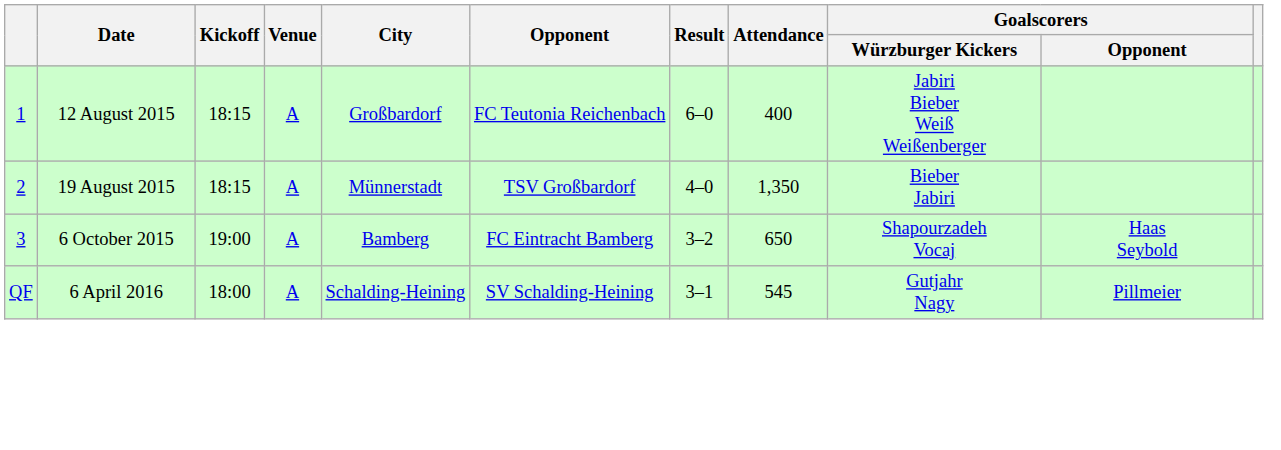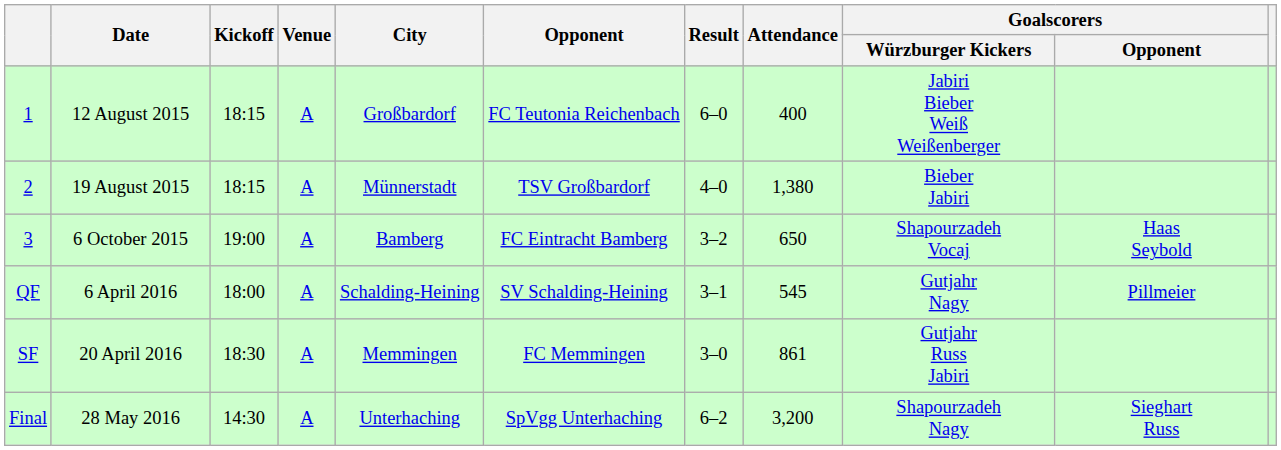 <table class="wikitable" Style="text-align: center;font-size:85%">
 <tr>
 <th rowspan="2"></th>
 <th rowspan="2" style="width:110px">Date</th>
 <th rowspan="2">Kickoff</th>
 <th rowspan="2">Venue</th>
 <th rowspan="2">City</th>
 <th rowspan="2">Opponent</th>
 <th rowspan="2">Result</th>
 <th rowspan="2">Attendance</th>
 <th colspan="2">Goalscorers</th>
 <th rowspan="2"></th>
 </tr>
 <tr>
 <th style="width:150px">Würzburger Kickers</th>
 <th style="width:150px">Opponent</th>
 </tr>
 <tr style="background:#cfc">
 <td><a href='#'>1</a></td>
 <td>12 August 2015</td>
 <td>18:15</td>
 <td><a href='#'>A</a></td>
 <td><a href='#'>Großbardorf</a></td>
 <td><a href='#'>FC Teutonia Reichenbach</a></td>
 <td>6–0</td>
 <td>400</td>
 <td><a href='#'>Jabiri</a> <br><a href='#'>Bieber</a> <br><a href='#'>Weiß</a> <br><a href='#'>Weißenberger</a> </td>
 <td></td>
 <td></td>
 </tr>
 <tr style="background:#cfc">
 <td><a href='#'>2</a></td>
 <td>19 August 2015</td>
 <td>18:15</td>
 <td><a href='#'>A</a></td>
 <td><a href='#'>Münnerstadt</a></td>
 <td><a href='#'>TSV Großbardorf</a></td>
 <td>4–0</td>
-<td>1,350</td>
+<td>1,380</td>
 <td><a href='#'>Bieber</a> <br><a href='#'>Jabiri</a> </td>
 <td></td>
 <td></td>
 </tr>
 <tr style="background:#cfc">
 <td><a href='#'>3</a></td>
 <td>6 October 2015</td>
 <td>19:00</td>
 <td><a href='#'>A</a></td>
 <td><a href='#'>Bamberg</a></td>
 <td><a href='#'>FC Eintracht Bamberg</a></td>
 <td>3–2</td>
 <td>650</td>
 <td><a href='#'>Shapourzadeh</a> <br><a href='#'>Vocaj</a> </td>
 <td><a href='#'>Haas</a> <br><a href='#'>Seybold</a> </td>
 <td></td>
 </tr>
 <tr style="background:#cfc">
 <td><a href='#'>QF</a></td>
 <td>6 April 2016</td>
 <td>18:00</td>
 <td><a href='#'>A</a></td>
 <td><a href='#'>Schalding-Heining</a></td>
 <td><a href='#'>SV Schalding-Heining</a></td>
 <td>3–1</td>
 <td>545</td>
 <td><a href='#'>Gutjahr</a> <br><a href='#'>Nagy</a> </td>
 <td><a href='#'>Pillmeier</a> </td>
 <td></td>
 </tr>
+<tr style="background:#cfc">
+<td><a href='#'>SF</a></td>
+<td>20 April 2016</td>
+<td>18:30</td>
+<td><a href='#'>A</a></td>
+<td><a href='#'>Memmingen</a></td>
+<td><a href='#'>FC Memmingen</a></td>
+<td>3–0</td>
+<td>861</td>
+<td><a href='#'>Gutjahr</a> <br><a href='#'>Russ</a> <br><a href='#'>Jabiri</a> </td>
+<td></td>
+<td></td>
+</tr>
+<tr style="background:#cfc">
+<td><a href='#'>Final</a></td>
+<td>28 May 2016</td>
+<td>14:30</td>
+<td><a href='#'>A</a></td>
+<td><a href='#'>Unterhaching</a></td>
+<td><a href='#'>SpVgg Unterhaching</a></td>
+<td>6–2</td>
+<td>3,200</td>
+<td><a href='#'>Shapourzadeh</a> <br><a href='#'>Nagy</a> </td>
+<td><a href='#'>Sieghart</a> <br><a href='#'>Russ</a> </td>
+<td></td>
+</tr>
 </table>
